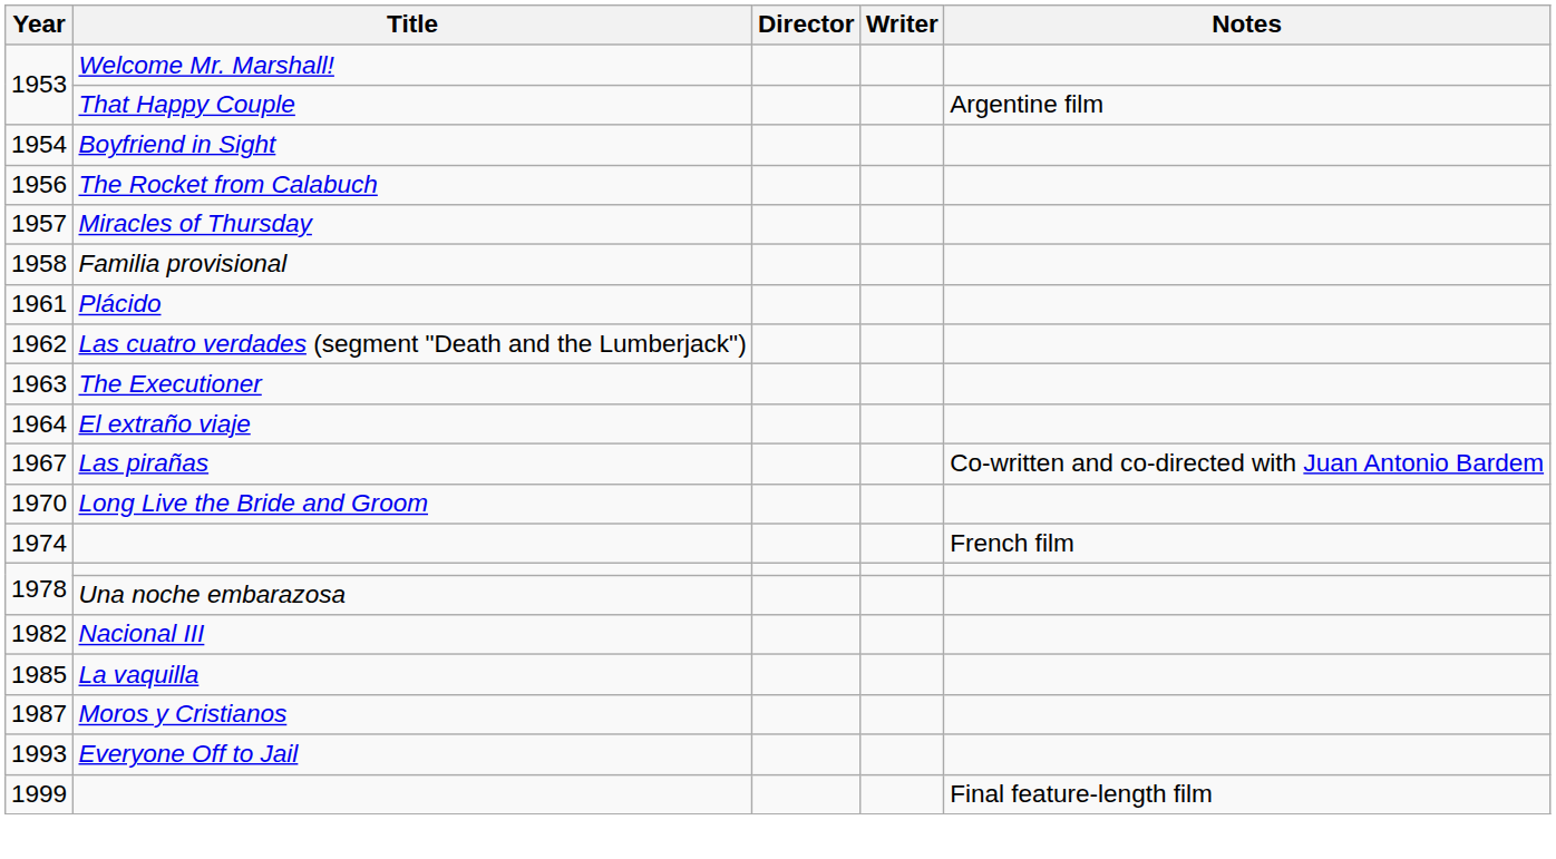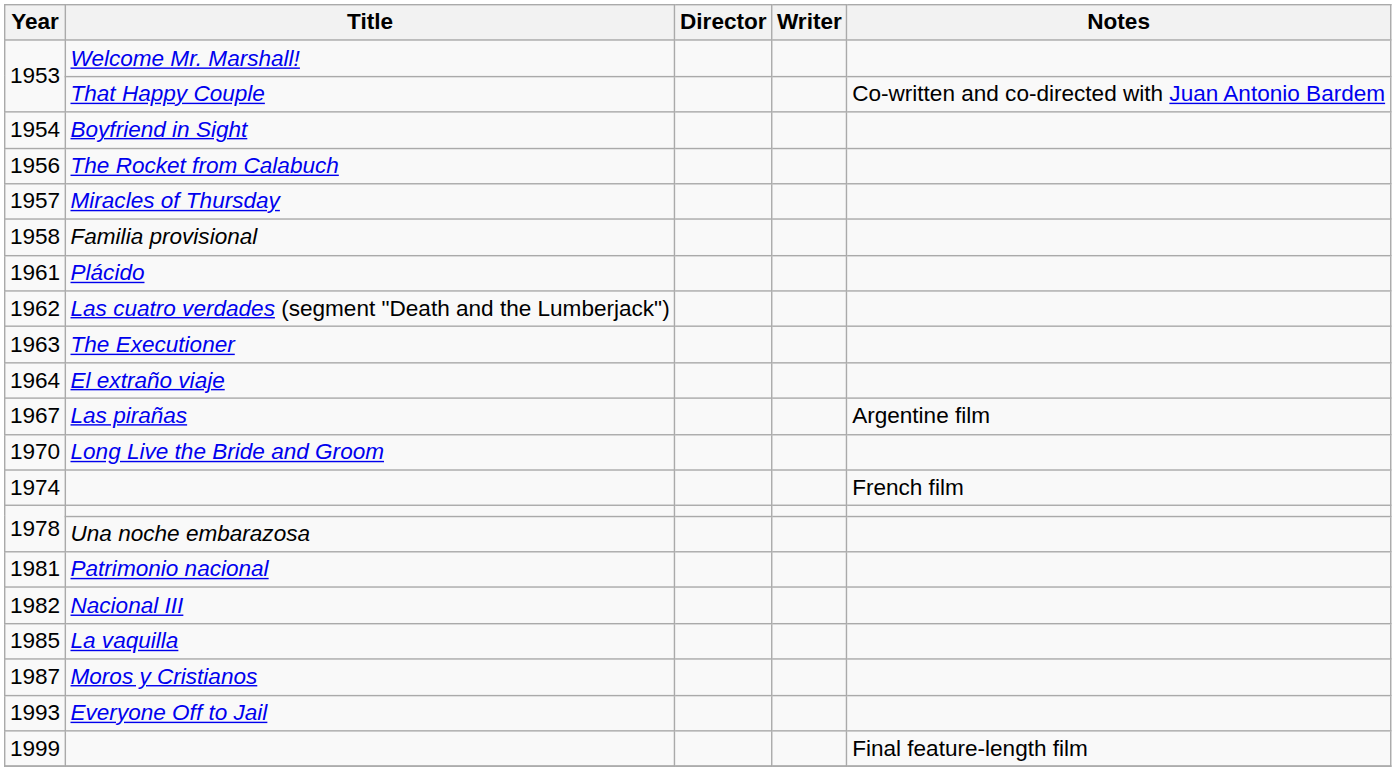 <table class="wikitable ">
 <tr>
 <th>Year</th>
 <th>Title</th>
 <th>Director</th>
 <th>Writer</th>
 <th>Notes</th>
 </tr>
 <tr>
 <td rowspan=2>1953</td>
 <td><em><a href='#'>Welcome Mr. Marshall!</a></em></td>
 <td></td>
 <td></td>
 <td></td>
 </tr>
 <tr>
 <td><em><a href='#'>That Happy Couple</a></em></td>
 <td></td>
 <td></td>
-<td>Argentine film</td>
+<td>Co-written and co-directed with <a href='#'>Juan Antonio Bardem</a></td>
 </tr>
 <tr>
 <td>1954</td>
 <td><em><a href='#'>Boyfriend in Sight</a></em></td>
 <td></td>
 <td></td>
 <td></td>
 </tr>
 <tr>
 <td>1956</td>
 <td><em><a href='#'>The Rocket from Calabuch</a></em></td>
 <td></td>
 <td></td>
 <td></td>
 </tr>
 <tr>
 <td>1957</td>
 <td><em><a href='#'>Miracles of Thursday</a></em></td>
 <td></td>
 <td></td>
 <td></td>
 </tr>
 <tr>
 <td>1958</td>
 <td><em>Familia provisional</em></td>
 <td></td>
 <td></td>
 <td></td>
 </tr>
 <tr>
 <td>1961</td>
 <td><em><a href='#'>Plácido</a></em></td>
 <td></td>
 <td></td>
 <td></td>
 </tr>
 <tr>
 <td>1962</td>
 <td><em><a href='#'>Las cuatro verdades</a></em> (segment "Death and the Lumberjack")</td>
 <td></td>
 <td></td>
 <td></td>
 </tr>
 <tr>
 <td>1963</td>
 <td><em><a href='#'>The Executioner</a></em></td>
 <td></td>
 <td></td>
 <td></td>
 </tr>
 <tr>
 <td>1964</td>
 <td><em><a href='#'>El extraño viaje</a></em></td>
 <td></td>
 <td></td>
 <td></td>
 </tr>
 <tr>
 <td>1967</td>
 <td><em><a href='#'>Las pirañas</a></em></td>
 <td></td>
 <td></td>
-<td>Co-written and co-directed with <a href='#'>Juan Antonio Bardem</a></td>
+<td>Argentine film</td>
 </tr>
 <tr>
 <td>1970</td>
 <td><em><a href='#'>Long Live the Bride and Groom</a></em></td>
 <td></td>
 <td></td>
 <td></td>
 </tr>
 <tr>
 <td>1974</td>
 <td><em></em></td>
 <td></td>
 <td></td>
 <td>French film</td>
 </tr>
 <tr>
 <td rowspan=2>1978</td>
 <td></td>
 <td></td>
 <td></td>
 <td></td>
 </tr>
 <tr>
 <td><em>Una noche embarazosa</em></td>
+<td></td>
+<td></td>
+<td></td>
+</tr>
+<tr>
+<td>1981</td>
+<td><em><a href='#'>Patrimonio nacional</a></em></td>
 <td></td>
 <td></td>
 <td></td>
 </tr>
 <tr>
 <td>1982</td>
 <td><em><a href='#'>Nacional III</a></em></td>
 <td></td>
 <td></td>
 <td></td>
 </tr>
 <tr>
 <td>1985</td>
 <td><em><a href='#'>La vaquilla</a></em></td>
 <td></td>
 <td></td>
 <td></td>
 </tr>
 <tr>
 <td>1987</td>
 <td><em><a href='#'>Moros y Cristianos</a></em></td>
 <td></td>
 <td></td>
 <td></td>
 </tr>
 <tr>
 <td>1993</td>
 <td><em><a href='#'>Everyone Off to Jail</a></em></td>
 <td></td>
 <td></td>
 <td></td>
 </tr>
 <tr>
 <td>1999</td>
 <td><em></em></td>
 <td></td>
 <td></td>
 <td>Final feature-length film</td>
 </tr>
 <tr>
 </tr>
 </table>
